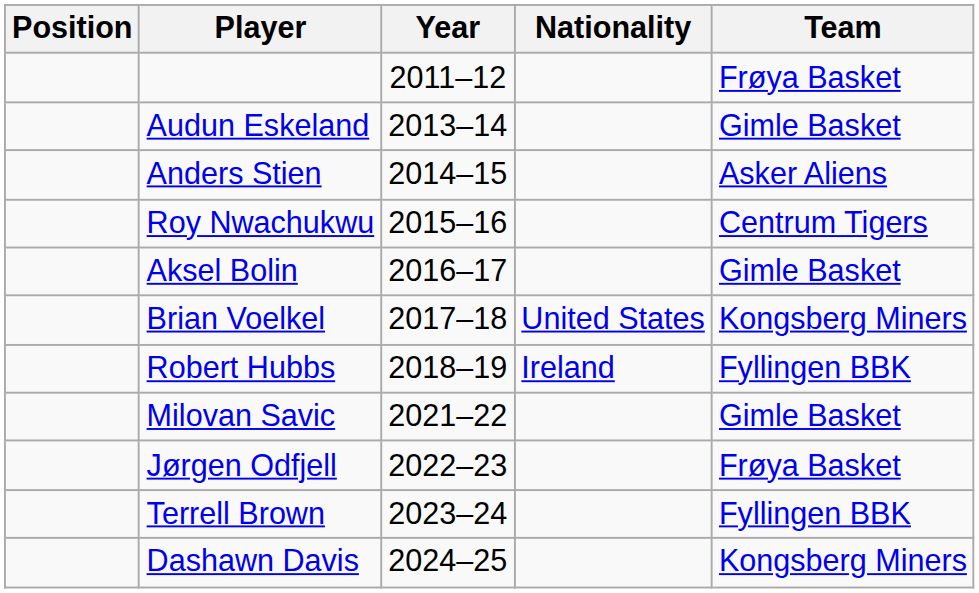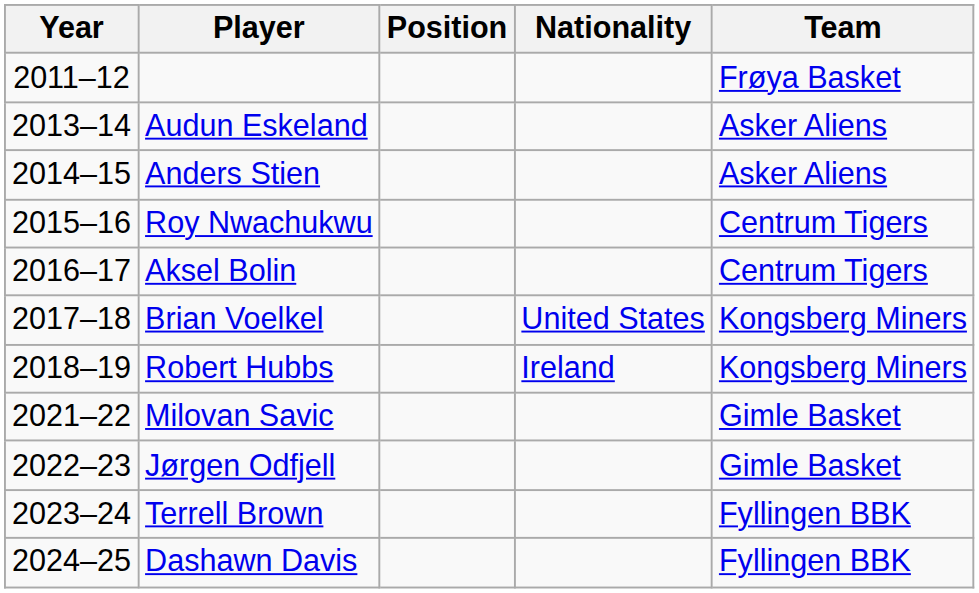 <table class="wikitable plainrowheaders sortable" summary="Year (sortable), Player (sortable), Position (sortable), Nationality (sortable) and Team (sortable)">
 <tr>
+<th scope="col">Year</th>
+<th scope="col">Player</th>
 <th scope="col">Position</th>
-<th scope="col">Player</th>
-<th scope="col">Year</th>
 <th scope="col">Nationality</th>
 <th scope="col">Team</th>
 </tr>
 <tr>
+<td align=center>2011–12</td>
+<td></td>
 <td align=center></td>
-<td></td>
-<td align=center>2011–12</td>
 <td></td>
 <td><a href='#'>Frøya Basket</a></td>
 </tr>
 <tr>
+<td>2013–14</td>
+<td><a href='#'>Audun Eskeland</a></td>
 <td align=center></td>
-<td><a href='#'>Audun Eskeland</a></td>
-<td>2013–14</td>
+<td></td>
+<td><a href='#'>Asker Aliens</a></td>
+</tr>
+<tr>
+<td>2014–15</td>
+<td><a href='#'>Anders Stien</a></td>
+<td align=center></td>
+<td></td>
+<td><a href='#'>Asker Aliens</a></td>
+</tr>
+<tr>
+<td>2015–16</td>
+<td><a href='#'>Roy Nwachukwu</a></td>
+<td align=center></td>
+<td></td>
+<td><a href='#'>Centrum Tigers</a></td>
+</tr>
+<tr>
+<td>2016–17</td>
+<td><a href='#'>Aksel Bolin</a></td>
+<td align=center></td>
+<td></td>
+<td><a href='#'>Centrum Tigers</a></td>
+</tr>
+<tr>
+<td>2017–18</td>
+<td><a href='#'>Brian Voelkel</a></td>
+<td align=center></td>
+<td> <a href='#'>United States</a></td>
+<td><a href='#'>Kongsberg Miners</a></td>
+</tr>
+<tr>
+<td>2018–19</td>
+<td><a href='#'>Robert Hubbs</a></td>
+<td align=center></td>
+<td> <a href='#'>Ireland</a></td>
+<td><a href='#'>Kongsberg Miners</a></td>
+</tr>
+<tr>
+<td>2021–22</td>
+<td><a href='#'>Milovan Savic</a></td>
+<td align=center></td>
 <td></td>
 <td><a href='#'>Gimle Basket</a></td>
 </tr>
 <tr>
+<td>2022–23</td>
+<td><a href='#'>Jørgen Odfjell</a></td>
 <td align=center></td>
-<td><a href='#'>Anders Stien</a></td>
-<td>2014–15</td>
-<td></td>
-<td><a href='#'>Asker Aliens</a></td>
-</tr>
-<tr>
-<td align=center></td>
-<td><a href='#'>Roy Nwachukwu</a></td>
-<td>2015–16</td>
-<td></td>
-<td><a href='#'>Centrum Tigers</a></td>
-</tr>
-<tr>
-<td align=center></td>
-<td><a href='#'>Aksel Bolin</a></td>
-<td>2016–17</td>
 <td></td>
 <td><a href='#'>Gimle Basket</a></td>
 </tr>
 <tr>
+<td>2023–24</td>
+<td><a href='#'>Terrell Brown</a></td>
 <td align=center></td>
-<td><a href='#'>Brian Voelkel</a></td>
-<td>2017–18</td>
-<td> <a href='#'>United States</a></td>
-<td><a href='#'>Kongsberg Miners</a></td>
-</tr>
-<tr>
-<td align=center></td>
-<td><a href='#'>Robert Hubbs</a></td>
-<td>2018–19</td>
-<td> <a href='#'>Ireland</a></td>
-<td><a href='#'>Fyllingen BBK</a></td>
-</tr>
-<tr>
-<td align=center></td>
-<td><a href='#'>Milovan Savic</a></td>
-<td>2021–22</td>
-<td></td>
-<td><a href='#'>Gimle Basket</a></td>
-</tr>
-<tr>
-<td align=center></td>
-<td><a href='#'>Jørgen Odfjell</a></td>
-<td>2022–23</td>
-<td></td>
-<td><a href='#'>Frøya Basket</a></td>
-</tr>
-<tr>
-<td align=center></td>
-<td><a href='#'>Terrell Brown</a></td>
-<td>2023–24</td>
 <td></td>
 <td><a href='#'>Fyllingen BBK</a></td>
 </tr>
 <tr>
+<td>2024–25</td>
+<td><a href='#'>Dashawn Davis</a></td>
 <td align=center></td>
-<td><a href='#'>Dashawn Davis</a></td>
-<td>2024–25</td>
 <td></td>
-<td><a href='#'>Kongsberg Miners</a></td>
+<td><a href='#'>Fyllingen BBK</a></td>
 </tr>
 </table>
